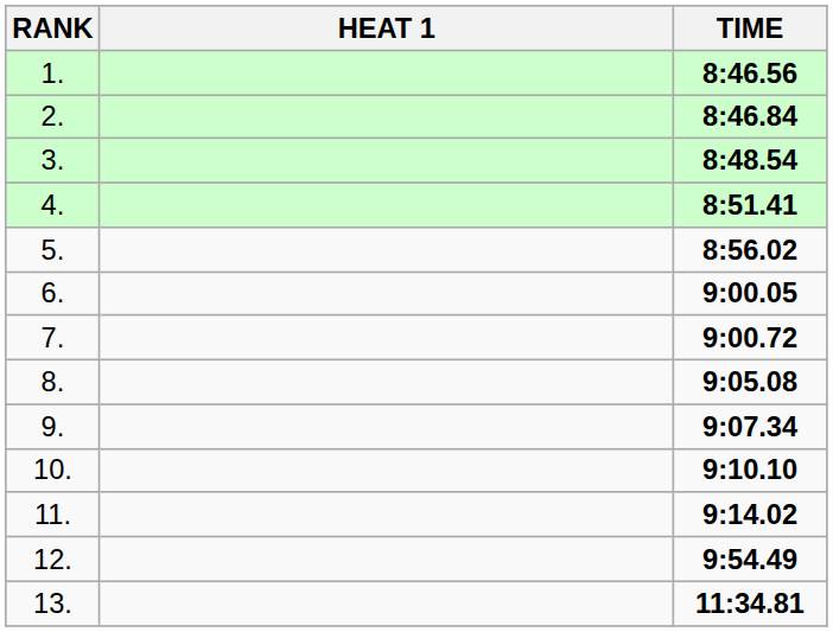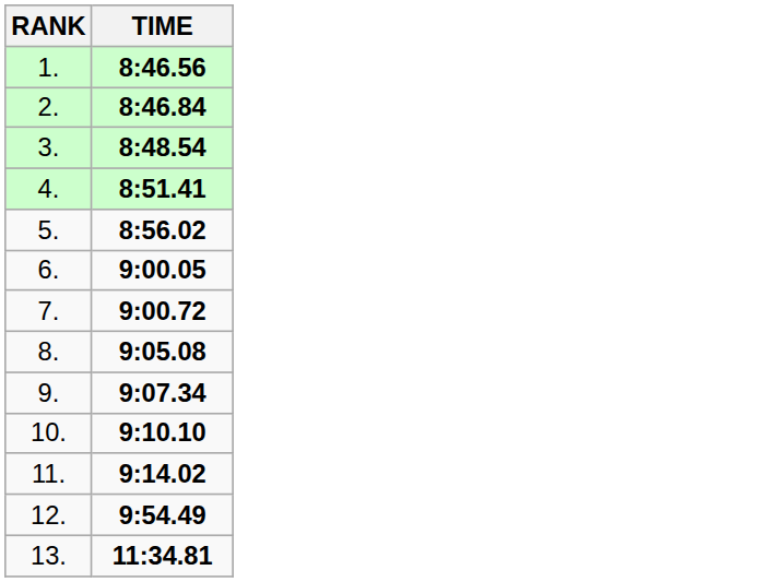 <table class="wikitable" style="border-collapse: collapse; font-size: 90%;">
 <tr>
 <th>RANK</th>
-<th style="width: 20em">HEAT 1</th>
 <th style="width: 5em">TIME</th>
 </tr>
 <tr style="background:#ccffcc;">
 <td align="center">1.</td>
-<td></td>
 <td align="center"><strong>8:46.56</strong></td>
 </tr>
 <tr style="background:#ccffcc;">
 <td align="center">2.</td>
-<td></td>
 <td align="center"><strong>8:46.84</strong></td>
 </tr>
 <tr style="background:#ccffcc;">
 <td align="center">3.</td>
-<td></td>
 <td align="center"><strong>8:48.54</strong></td>
 </tr>
 <tr style="background:#ccffcc;">
 <td align="center">4.</td>
-<td></td>
 <td align="center"><strong>8:51.41</strong></td>
 </tr>
 <tr>
 <td align="center">5.</td>
-<td></td>
 <td align="center"><strong>8:56.02</strong></td>
 </tr>
 <tr>
 <td align="center">6.</td>
-<td></td>
 <td align="center"><strong>9:00.05</strong></td>
 </tr>
 <tr>
 <td align="center">7.</td>
-<td></td>
 <td align="center"><strong>9:00.72</strong></td>
 </tr>
 <tr>
 <td align="center">8.</td>
-<td></td>
 <td align="center"><strong>9:05.08</strong></td>
 </tr>
 <tr>
 <td align="center">9.</td>
-<td></td>
 <td align="center"><strong>9:07.34</strong></td>
 </tr>
 <tr>
 <td align="center">10.</td>
-<td></td>
 <td align="center"><strong>9:10.10</strong></td>
 </tr>
 <tr>
 <td align="center">11.</td>
-<td></td>
 <td align="center"><strong>9:14.02</strong></td>
 </tr>
 <tr>
 <td align="center">12.</td>
-<td></td>
 <td align="center"><strong>9:54.49</strong></td>
 </tr>
 <tr>
 <td align="center">13.</td>
-<td></td>
 <td align="center"><strong>11:34.81</strong></td>
 </tr>
 </table>
